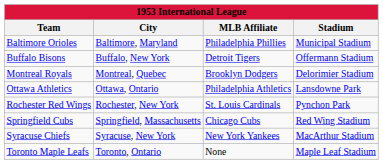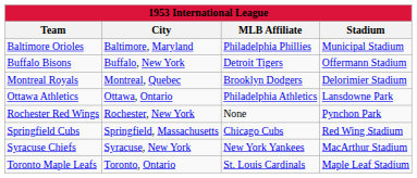 <table class="wikitable" style="width:auto">
 <tr>
 <td bgcolor="#DC143C" align="center" colspan="7"><strong><span>1953 International League</span></strong></td>
 </tr>
 <tr>
 <th>Team</th>
 <th>City</th>
 <th>MLB Affiliate</th>
 <th>Stadium</th>
 </tr>
 <tr>
 <td><a href='#'>Baltimore Orioles</a></td>
 <td><a href='#'>Baltimore</a>, <a href='#'>Maryland</a></td>
 <td><a href='#'>Philadelphia Phillies</a></td>
 <td><a href='#'>Municipal Stadium</a></td>
 </tr>
 <tr>
 <td><a href='#'>Buffalo Bisons</a></td>
 <td><a href='#'>Buffalo</a>, <a href='#'>New York</a></td>
 <td><a href='#'>Detroit Tigers</a></td>
 <td><a href='#'>Offermann Stadium</a></td>
 </tr>
 <tr>
 <td><a href='#'>Montreal Royals</a></td>
 <td><a href='#'>Montreal</a>, <a href='#'>Quebec</a></td>
 <td><a href='#'>Brooklyn Dodgers</a></td>
 <td><a href='#'>Delorimier Stadium</a></td>
 </tr>
 <tr>
 <td><a href='#'>Ottawa Athletics</a></td>
 <td><a href='#'>Ottawa</a>, <a href='#'>Ontario</a></td>
 <td><a href='#'>Philadelphia Athletics</a></td>
 <td><a href='#'>Lansdowne Park</a></td>
 </tr>
 <tr>
 <td><a href='#'>Rochester Red Wings</a></td>
 <td><a href='#'>Rochester</a>, <a href='#'>New York</a></td>
-<td><a href='#'>St. Louis Cardinals</a></td>
+<td>None</td>
 <td><a href='#'>Pynchon Park</a></td>
 </tr>
 <tr>
 <td><a href='#'>Springfield Cubs</a></td>
 <td><a href='#'>Springfield</a>, <a href='#'>Massachusetts</a></td>
 <td><a href='#'>Chicago Cubs</a></td>
 <td><a href='#'>Red Wing Stadium</a></td>
 </tr>
 <tr>
 <td><a href='#'>Syracuse Chiefs</a></td>
 <td><a href='#'>Syracuse</a>, <a href='#'>New York</a></td>
 <td><a href='#'>New York Yankees</a></td>
 <td><a href='#'>MacArthur Stadium</a></td>
 </tr>
 <tr>
 <td><a href='#'>Toronto Maple Leafs</a></td>
 <td><a href='#'>Toronto</a>, <a href='#'>Ontario</a></td>
-<td>None</td>
+<td><a href='#'>St. Louis Cardinals</a></td>
 <td><a href='#'>Maple Leaf Stadium</a></td>
 </tr>
 </table>
